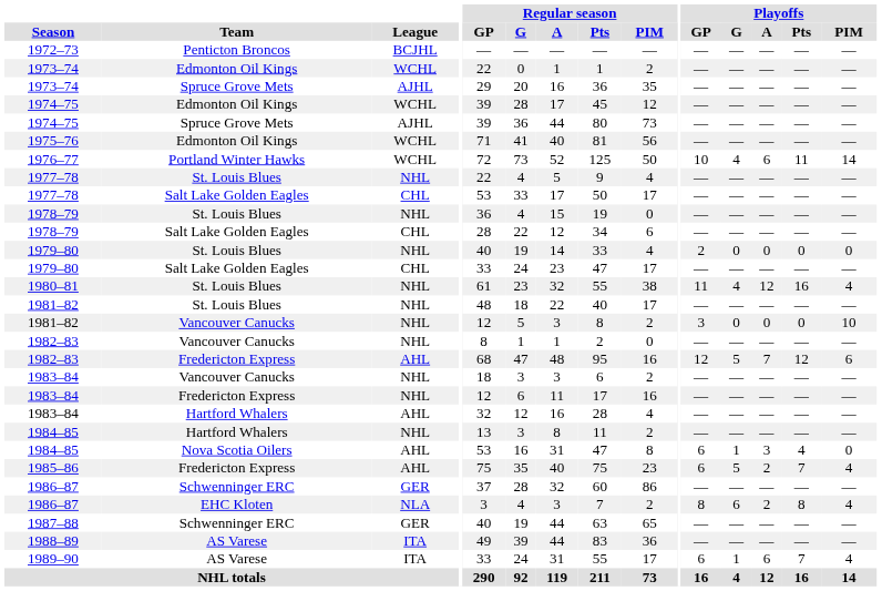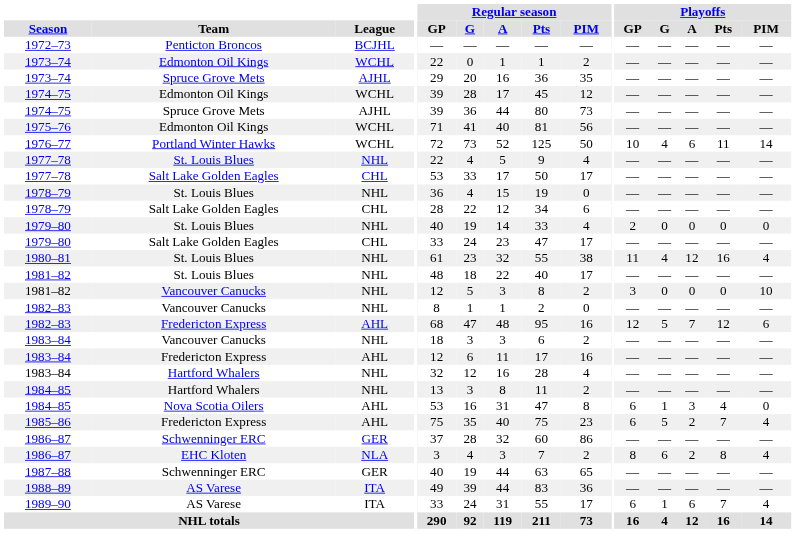 <table border="0" cellpadding="1" cellspacing="0" style="text-align:center; width:60em">
 <tr bgcolor="#e0e0e0">
 <th colspan="3" bgcolor="#ffffff"></th>
 <th rowspan="100" bgcolor="#ffffff"></th>
 <th colspan="5"><a href='#'>Regular season</a></th>
 <th rowspan="100" bgcolor="#ffffff"></th>
 <th colspan="5"><a href='#'>Playoffs</a></th>
 </tr>
 <tr bgcolor="#e0e0e0">
 <th><a href='#'>Season</a></th>
 <th>Team</th>
 <th>League</th>
 <th>GP</th>
 <th><a href='#'>G</a></th>
 <th><a href='#'>A</a></th>
 <th><a href='#'>Pts</a></th>
 <th><a href='#'>PIM</a></th>
 <th>GP</th>
 <th>G</th>
 <th>A</th>
 <th>Pts</th>
 <th>PIM</th>
 </tr>
 <tr>
 <td><a href='#'>1972–73</a></td>
 <td><a href='#'>Penticton Broncos</a></td>
 <td><a href='#'>BCJHL</a></td>
 <td>—</td>
 <td>—</td>
 <td>—</td>
 <td>—</td>
 <td>—</td>
 <td>—</td>
 <td>—</td>
 <td>—</td>
 <td>—</td>
 <td>—</td>
 </tr>
 <tr bgcolor="#f0f0f0">
 <td><a href='#'>1973–74</a></td>
 <td><a href='#'>Edmonton Oil Kings</a></td>
 <td><a href='#'>WCHL</a></td>
 <td>22</td>
 <td>0</td>
 <td>1</td>
 <td>1</td>
 <td>2</td>
 <td>—</td>
 <td>—</td>
 <td>—</td>
 <td>—</td>
 <td>—</td>
 </tr>
 <tr>
 <td><a href='#'>1973–74</a></td>
 <td><a href='#'>Spruce Grove Mets</a></td>
 <td><a href='#'>AJHL</a></td>
 <td>29</td>
 <td>20</td>
 <td>16</td>
 <td>36</td>
 <td>35</td>
 <td>—</td>
 <td>—</td>
 <td>—</td>
 <td>—</td>
 <td>—</td>
 </tr>
 <tr bgcolor="#f0f0f0">
 <td><a href='#'>1974–75</a></td>
 <td>Edmonton Oil Kings</td>
 <td>WCHL</td>
 <td>39</td>
 <td>28</td>
 <td>17</td>
 <td>45</td>
 <td>12</td>
 <td>—</td>
 <td>—</td>
 <td>—</td>
 <td>—</td>
 <td>—</td>
 </tr>
 <tr>
 <td><a href='#'>1974–75</a></td>
 <td>Spruce Grove Mets</td>
 <td>AJHL</td>
 <td>39</td>
 <td>36</td>
 <td>44</td>
 <td>80</td>
 <td>73</td>
 <td>—</td>
 <td>—</td>
 <td>—</td>
 <td>—</td>
 <td>—</td>
 </tr>
 <tr bgcolor="#f0f0f0">
 <td><a href='#'>1975–76</a></td>
 <td>Edmonton Oil Kings</td>
 <td>WCHL</td>
 <td>71</td>
 <td>41</td>
 <td>40</td>
 <td>81</td>
 <td>56</td>
 <td>—</td>
 <td>—</td>
 <td>—</td>
 <td>—</td>
 <td>—</td>
 </tr>
 <tr>
 <td><a href='#'>1976–77</a></td>
 <td><a href='#'>Portland Winter Hawks</a></td>
 <td>WCHL</td>
 <td>72</td>
 <td>73</td>
 <td>52</td>
 <td>125</td>
 <td>50</td>
 <td>10</td>
 <td>4</td>
 <td>6</td>
 <td>11</td>
 <td>14</td>
 </tr>
 <tr bgcolor="#f0f0f0">
 <td><a href='#'>1977–78</a></td>
 <td><a href='#'>St. Louis Blues</a></td>
 <td><a href='#'>NHL</a></td>
 <td>22</td>
 <td>4</td>
 <td>5</td>
 <td>9</td>
 <td>4</td>
 <td>—</td>
 <td>—</td>
 <td>—</td>
 <td>—</td>
 <td>—</td>
 </tr>
 <tr>
 <td><a href='#'>1977–78</a></td>
 <td><a href='#'>Salt Lake Golden Eagles</a></td>
 <td><a href='#'>CHL</a></td>
 <td>53</td>
 <td>33</td>
 <td>17</td>
 <td>50</td>
 <td>17</td>
 <td>—</td>
 <td>—</td>
 <td>—</td>
 <td>—</td>
 <td>—</td>
 </tr>
 <tr bgcolor="#f0f0f0">
 <td><a href='#'>1978–79</a></td>
 <td>St. Louis Blues</td>
 <td>NHL</td>
 <td>36</td>
 <td>4</td>
 <td>15</td>
 <td>19</td>
 <td>0</td>
 <td>—</td>
 <td>—</td>
 <td>—</td>
 <td>—</td>
 <td>—</td>
 </tr>
 <tr>
 <td><a href='#'>1978–79</a></td>
 <td>Salt Lake Golden Eagles</td>
 <td>CHL</td>
 <td>28</td>
 <td>22</td>
 <td>12</td>
 <td>34</td>
 <td>6</td>
 <td>—</td>
 <td>—</td>
 <td>—</td>
 <td>—</td>
 <td>—</td>
 </tr>
 <tr bgcolor="#f0f0f0">
 <td><a href='#'>1979–80</a></td>
 <td>St. Louis Blues</td>
 <td>NHL</td>
 <td>40</td>
 <td>19</td>
 <td>14</td>
 <td>33</td>
 <td>4</td>
 <td>2</td>
 <td>0</td>
 <td>0</td>
 <td>0</td>
 <td>0</td>
 </tr>
 <tr>
 <td><a href='#'>1979–80</a></td>
 <td>Salt Lake Golden Eagles</td>
 <td>CHL</td>
 <td>33</td>
 <td>24</td>
 <td>23</td>
 <td>47</td>
 <td>17</td>
 <td>—</td>
 <td>—</td>
 <td>—</td>
 <td>—</td>
 <td>—</td>
 </tr>
 <tr bgcolor="#f0f0f0">
 <td><a href='#'>1980–81</a></td>
 <td>St. Louis Blues</td>
 <td>NHL</td>
 <td>61</td>
 <td>23</td>
 <td>32</td>
 <td>55</td>
 <td>38</td>
 <td>11</td>
 <td>4</td>
 <td>12</td>
 <td>16</td>
 <td>4</td>
 </tr>
 <tr>
 <td><a href='#'>1981–82</a></td>
 <td>St. Louis Blues</td>
 <td>NHL</td>
 <td>48</td>
 <td>18</td>
 <td>22</td>
 <td>40</td>
 <td>17</td>
 <td>—</td>
 <td>—</td>
 <td>—</td>
 <td>—</td>
 <td>—</td>
 </tr>
 <tr bgcolor="#f0f0f0">
 <td>1981–82</td>
 <td><a href='#'>Vancouver Canucks</a></td>
 <td>NHL</td>
 <td>12</td>
 <td>5</td>
 <td>3</td>
 <td>8</td>
 <td>2</td>
 <td>3</td>
 <td>0</td>
 <td>0</td>
 <td>0</td>
 <td>10</td>
 </tr>
 <tr>
 <td><a href='#'>1982–83</a></td>
 <td>Vancouver Canucks</td>
 <td>NHL</td>
 <td>8</td>
 <td>1</td>
 <td>1</td>
 <td>2</td>
 <td>0</td>
 <td>—</td>
 <td>—</td>
 <td>—</td>
 <td>—</td>
 <td>—</td>
 </tr>
 <tr bgcolor="#f0f0f0">
 <td><a href='#'>1982–83</a></td>
 <td><a href='#'>Fredericton Express</a></td>
 <td><a href='#'>AHL</a></td>
 <td>68</td>
 <td>47</td>
 <td>48</td>
 <td>95</td>
 <td>16</td>
 <td>12</td>
 <td>5</td>
 <td>7</td>
 <td>12</td>
 <td>6</td>
 </tr>
 <tr>
 <td><a href='#'>1983–84</a></td>
 <td>Vancouver Canucks</td>
 <td>NHL</td>
 <td>18</td>
 <td>3</td>
 <td>3</td>
 <td>6</td>
 <td>2</td>
 <td>—</td>
 <td>—</td>
 <td>—</td>
 <td>—</td>
 <td>—</td>
 </tr>
 <tr bgcolor="#f0f0f0">
 <td><a href='#'>1983–84</a></td>
 <td>Fredericton Express</td>
-<td>NHL</td>
+<td>AHL</td>
 <td>12</td>
 <td>6</td>
 <td>11</td>
 <td>17</td>
 <td>16</td>
 <td>—</td>
 <td>—</td>
 <td>—</td>
 <td>—</td>
 <td>—</td>
 </tr>
 <tr>
 <td>1983–84</td>
 <td><a href='#'>Hartford Whalers</a></td>
-<td>AHL</td>
+<td>NHL</td>
 <td>32</td>
 <td>12</td>
 <td>16</td>
 <td>28</td>
 <td>4</td>
 <td>—</td>
 <td>—</td>
 <td>—</td>
 <td>—</td>
 <td>—</td>
 </tr>
 <tr bgcolor="#f0f0f0">
 <td><a href='#'>1984–85</a></td>
 <td>Hartford Whalers</td>
 <td>NHL</td>
 <td>13</td>
 <td>3</td>
 <td>8</td>
 <td>11</td>
 <td>2</td>
 <td>—</td>
 <td>—</td>
 <td>—</td>
 <td>—</td>
 <td>—</td>
 </tr>
 <tr>
 <td><a href='#'>1984–85</a></td>
 <td><a href='#'>Nova Scotia Oilers</a></td>
 <td>AHL</td>
 <td>53</td>
 <td>16</td>
 <td>31</td>
 <td>47</td>
 <td>8</td>
 <td>6</td>
 <td>1</td>
 <td>3</td>
 <td>4</td>
 <td>0</td>
 </tr>
 <tr bgcolor="#f0f0f0">
 <td><a href='#'>1985–86</a></td>
 <td>Fredericton Express</td>
 <td>AHL</td>
 <td>75</td>
 <td>35</td>
 <td>40</td>
 <td>75</td>
 <td>23</td>
 <td>6</td>
 <td>5</td>
 <td>2</td>
 <td>7</td>
 <td>4</td>
 </tr>
 <tr>
 <td><a href='#'>1986–87</a></td>
 <td><a href='#'>Schwenninger ERC</a></td>
 <td><a href='#'>GER</a></td>
 <td>37</td>
 <td>28</td>
 <td>32</td>
 <td>60</td>
 <td>86</td>
 <td>—</td>
 <td>—</td>
 <td>—</td>
 <td>—</td>
 <td>—</td>
 </tr>
 <tr bgcolor="#f0f0f0">
 <td><a href='#'>1986–87</a></td>
 <td><a href='#'>EHC Kloten</a></td>
 <td><a href='#'>NLA</a></td>
 <td>3</td>
 <td>4</td>
 <td>3</td>
 <td>7</td>
 <td>2</td>
 <td>8</td>
 <td>6</td>
 <td>2</td>
 <td>8</td>
 <td>4</td>
 </tr>
 <tr>
 <td><a href='#'>1987–88</a></td>
 <td>Schwenninger ERC</td>
 <td>GER</td>
 <td>40</td>
 <td>19</td>
 <td>44</td>
 <td>63</td>
 <td>65</td>
 <td>—</td>
 <td>—</td>
 <td>—</td>
 <td>—</td>
 <td>—</td>
 </tr>
 <tr bgcolor="#f0f0f0">
 <td><a href='#'>1988–89</a></td>
 <td><a href='#'>AS Varese</a></td>
 <td><a href='#'>ITA</a></td>
 <td>49</td>
 <td>39</td>
 <td>44</td>
 <td>83</td>
 <td>36</td>
 <td>—</td>
 <td>—</td>
 <td>—</td>
 <td>—</td>
 <td>—</td>
 </tr>
 <tr>
 <td><a href='#'>1989–90</a></td>
 <td>AS Varese</td>
 <td>ITA</td>
 <td>33</td>
 <td>24</td>
 <td>31</td>
 <td>55</td>
 <td>17</td>
 <td>6</td>
 <td>1</td>
 <td>6</td>
 <td>7</td>
 <td>4</td>
 </tr>
 <tr bgcolor="#e0e0e0">
 <th colspan="3">NHL totals</th>
 <th>290</th>
 <th>92</th>
 <th>119</th>
 <th>211</th>
 <th>73</th>
 <th>16</th>
 <th>4</th>
 <th>12</th>
 <th>16</th>
 <th>14</th>
 </tr>
 </table>
